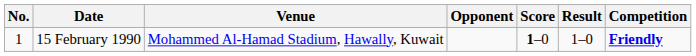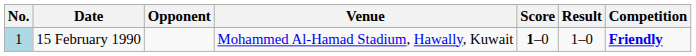 <table class="wikitable sortable">
 <tr>
 <th scope=col>No.</th>
 <th scope=col>Date</th>
+<th scope=col>Opponent</th>
 <th scope=col>Venue</th>
-<th scope=col>Opponent</th>
 <th scope=col>Score</th>
 <th scope=col>Result</th>
 <th scope=col>Competition</th>
 </tr>
 <tr>
-<td align=center>1</td>
+<td align=center style="background: lightblue;">1</td>
 <td>15 February 1990</td>
+<td></td>
 <td><a href='#'>Mohammed Al-Hamad Stadium</a>, <a href='#'>Hawally</a>, Kuwait</td>
-<td></td>
 <td align=center><strong>1</strong>–0</td>
 <td align=center>1–0</td>
 <td><strong><a href='#'>Friendly</a></strong></td>
 </tr>
 </table>
